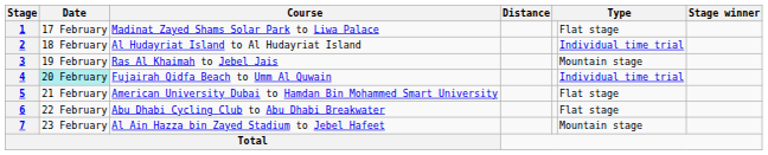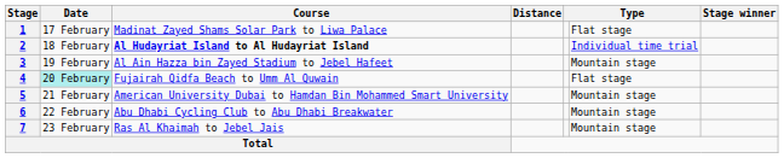 <table class="wikitable">
 <tr>
 <th scope="col">Stage</th>
 <th scope="col">Date</th>
 <th scope="col">Course</th>
 <th scope="col">Distance</th>
 <th scope="col" colspan="2">Type</th>
 <th scope="col">Stage winner</th>
 </tr>
 <tr>
 <th scope="row"><a href='#'>1</a></th>
 <td style="text-align:center;">17 February</td>
 <td><a href='#'>Madinat Zayed Shams Solar Park</a> to <a href='#'>Liwa Palace</a></td>
 <td style="text-align:center;"></td>
 <td></td>
 <td>Flat stage</td>
 <td></td>
 </tr>
 <tr>
 <th scope="row"><a href='#'>2</a></th>
 <td style="text-align:center;">18 February</td>
-<td><a href='#'>Al Hudayriat Island</a> to Al Hudayriat Island</td>
+<td><strong><a href='#'>Al Hudayriat Island</a> to Al Hudayriat Island</strong></td>
 <td style="text-align:center;"></td>
 <td></td>
 <td><a href='#'>Individual time trial</a></td>
 <td></td>
 </tr>
 <tr>
 <th scope="row"><a href='#'>3</a></th>
 <td style="text-align:center;">19 February</td>
-<td><a href='#'>Ras Al Khaimah</a> to <a href='#'>Jebel Jais</a></td>
+<td><a href='#'>Al Ain Hazza bin Zayed Stadium</a> to <a href='#'>Jebel Hafeet</a></td>
 <td style="text-align:center;"></td>
 <td></td>
 <td>Mountain stage</td>
 <td></td>
 </tr>
 <tr>
 <th scope="row"><a href='#'>4</a></th>
 <td style="background: paleturquoise; text-align:center;">20 February</td>
 <td><a href='#'>Fujairah Qidfa Beach</a> to <a href='#'>Umm Al Quwain</a></td>
 <td style="text-align:center;"></td>
 <td></td>
-<td><a href='#'>Individual time trial</a></td>
+<td>Flat stage</td>
 <td></td>
 </tr>
 <tr>
 <th scope="row"><a href='#'>5</a></th>
 <td style="text-align:center;">21 February</td>
 <td><a href='#'>American University Dubai</a> to <a href='#'>Hamdan Bin Mohammed Smart University</a></td>
 <td style="text-align:center;"></td>
 <td></td>
-<td>Flat stage</td>
+<td>Mountain stage</td>
 <td></td>
 </tr>
 <tr>
 <th scope="row"><a href='#'>6</a></th>
 <td style="text-align:center;">22 February</td>
 <td><a href='#'>Abu Dhabi Cycling Club</a> to <a href='#'>Abu Dhabi Breakwater</a></td>
 <td style="text-align:center;"></td>
 <td></td>
-<td>Flat stage</td>
+<td>Mountain stage</td>
 <td></td>
 </tr>
 <tr>
 <th scope="row"><a href='#'>7</a></th>
 <td style="text-align:center;">23 February</td>
-<td><a href='#'>Al Ain Hazza bin Zayed Stadium</a> to <a href='#'>Jebel Hafeet</a></td>
+<td><a href='#'>Ras Al Khaimah</a> to <a href='#'>Jebel Jais</a></td>
 <td style="text-align:center;"></td>
 <td></td>
 <td>Mountain stage</td>
 <td></td>
 </tr>
 <tr>
 <th colspan="3">Total</th>
 <td colspan="4" style="text-align:center;"></td>
 </tr>
 </table>
